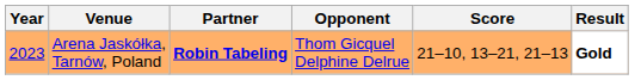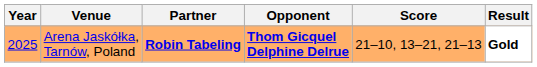 <table class="sortable wikitable" style="font-size: 90%;">
 <tr>
 <th>Year</th>
 <th>Venue</th>
 <th>Partner</th>
 <th>Opponent</th>
 <th>Score</th>
 <th>Result</th>
 </tr>
 <tr style="background:#FFB069">
-<td align="center"><a href='#'>2023</a></td>
+<td align="center"><a href='#'>2025</a></td>
 <td align="left"><a href='#'>Arena Jaskółka</a>,<br><a href='#'>Tarnów</a>, Poland</td>
 <td align="left"><strong> <a href='#'>Robin Tabeling</a></strong></td>
-<td align="left"> <a href='#'>Thom Gicquel</a><br> <a href='#'>Delphine Delrue</a></td>
+<td align="left"><strong> <a href='#'>Thom Gicquel</a><br> <a href='#'>Delphine Delrue</a></strong></td>
 <td align="left">21–10, 13–21, 21–13</td>
 <td style="text-align:left; background:white"> <strong>Gold</strong></td>
 </tr>
 </table>
